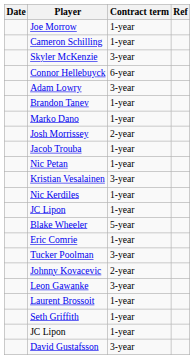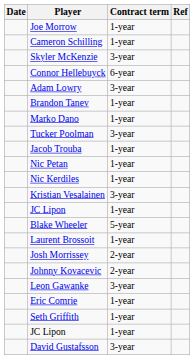 <table class="wikitable">
 <tr>
 <th>Date</th>
 <th>Player</th>
 <th>Contract term</th>
 <th>Ref</th>
 </tr>
 <tr>
 <td></td>
 <td><a href='#'>Joe Morrow</a></td>
 <td>1-year</td>
 <td></td>
 </tr>
 <tr>
 <td></td>
 <td><a href='#'>Cameron Schilling</a></td>
 <td>1-year</td>
 <td></td>
 </tr>
 <tr>
 <td></td>
 <td><a href='#'>Skyler McKenzie</a></td>
 <td>3-year</td>
 <td></td>
 </tr>
 <tr>
 <td></td>
 <td><a href='#'>Connor Hellebuyck</a></td>
 <td>6-year</td>
 <td></td>
 </tr>
 <tr>
 <td></td>
 <td><a href='#'>Adam Lowry</a></td>
 <td>3-year</td>
 <td></td>
 </tr>
 <tr>
 <td></td>
 <td><a href='#'>Brandon Tanev</a></td>
 <td>1-year</td>
 <td></td>
 </tr>
 <tr>
 <td></td>
 <td><a href='#'>Marko Dano</a></td>
 <td>1-year</td>
 <td></td>
 </tr>
 <tr>
 <td></td>
-<td><a href='#'>Josh Morrissey</a></td>
-<td>2-year</td>
+<td><a href='#'>Tucker Poolman</a></td>
+<td>3-year</td>
 <td></td>
 </tr>
 <tr>
 <td></td>
 <td><a href='#'>Jacob Trouba</a></td>
 <td>1-year</td>
 <td></td>
 </tr>
 <tr>
 <td></td>
 <td><a href='#'>Nic Petan</a></td>
 <td>1-year</td>
 <td></td>
 </tr>
 <tr>
 <td></td>
-<td><a href='#'>Kristian Vesalainen</a></td>
-<td>3-year</td>
+<td><a href='#'>Nic Kerdiles</a></td>
+<td>1-year</td>
 <td></td>
 </tr>
 <tr>
 <td></td>
-<td><a href='#'>Nic Kerdiles</a></td>
-<td>1-year</td>
+<td><a href='#'>Kristian Vesalainen</a></td>
+<td>3-year</td>
 <td></td>
 </tr>
 <tr>
 <td></td>
 <td><a href='#'>JC Lipon</a></td>
 <td>1-year</td>
 <td></td>
 </tr>
 <tr>
 <td></td>
 <td><a href='#'>Blake Wheeler</a></td>
 <td>5-year</td>
 <td></td>
 </tr>
 <tr>
 <td></td>
-<td><a href='#'>Eric Comrie</a></td>
+<td><a href='#'>Laurent Brossoit</a></td>
 <td>1-year</td>
 <td></td>
 </tr>
 <tr>
 <td></td>
-<td><a href='#'>Tucker Poolman</a></td>
-<td>3-year</td>
+<td><a href='#'>Josh Morrissey</a></td>
+<td>2-year</td>
 <td></td>
 </tr>
 <tr>
 <td></td>
 <td><a href='#'>Johnny Kovacevic</a></td>
 <td>2-year</td>
 <td></td>
 </tr>
 <tr>
 <td></td>
 <td><a href='#'>Leon Gawanke</a></td>
 <td>3-year</td>
 <td></td>
 </tr>
 <tr>
 <td></td>
-<td><a href='#'>Laurent Brossoit</a></td>
+<td><a href='#'>Eric Comrie</a></td>
 <td>1-year</td>
 <td></td>
 </tr>
 <tr>
 <td></td>
 <td><a href='#'>Seth Griffith</a></td>
 <td>1-year</td>
 <td></td>
 </tr>
 <tr>
 <td></td>
 <td>JC Lipon</td>
 <td>1-year</td>
 <td></td>
 </tr>
 <tr>
 <td></td>
 <td><a href='#'>David Gustafsson</a></td>
 <td>3-year</td>
 <td></td>
 </tr>
 </table>
